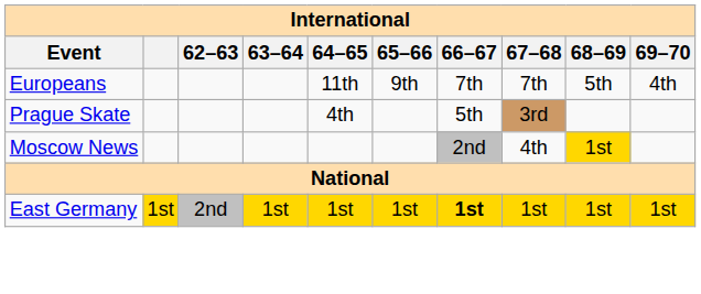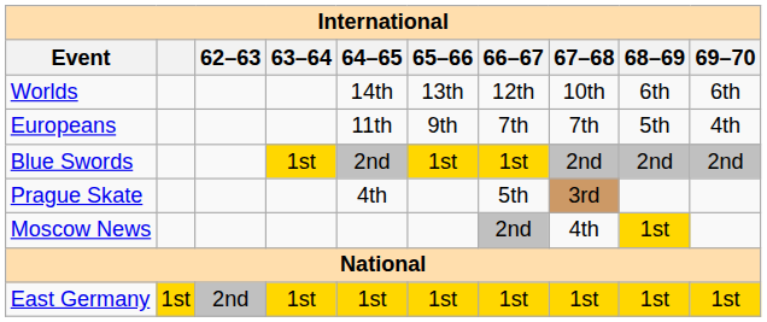 <table class="wikitable" style="text-align:center">
 <tr>
 <th style="background-color: #ffdead; " colspan=10 align=center>International</th>
 </tr>
 <tr>
 <th>Event</th>
 <th></th>
 <th>62–63</th>
 <th>63–64</th>
 <th>64–65</th>
 <th>65–66</th>
 <th>66–67</th>
 <th>67–68</th>
 <th>68–69</th>
 <th>69–70</th>
 </tr>
 <tr>
+<td align=left><a href='#'>Worlds</a></td>
+<td></td>
+<td></td>
+<td></td>
+<td>14th</td>
+<td>13th</td>
+<td>12th</td>
+<td>10th</td>
+<td>6th</td>
+<td>6th</td>
+</tr>
+<tr>
 <td align=left><a href='#'>Europeans</a></td>
 <td></td>
 <td></td>
 <td></td>
 <td>11th</td>
 <td>9th</td>
 <td>7th</td>
 <td>7th</td>
 <td>5th</td>
 <td>4th</td>
+</tr>
+<tr>
+<td align=left><a href='#'>Blue Swords</a></td>
+<td></td>
+<td></td>
+<td bgcolor=gold>1st</td>
+<td bgcolor=silver>2nd</td>
+<td bgcolor=gold>1st</td>
+<td bgcolor=gold>1st</td>
+<td bgcolor=silver>2nd</td>
+<td bgcolor=silver>2nd</td>
+<td bgcolor=silver>2nd</td>
 </tr>
 <tr>
 <td align=left><a href='#'>Prague Skate</a></td>
 <td></td>
 <td></td>
 <td></td>
 <td>4th</td>
 <td></td>
 <td>5th</td>
 <td bgcolor=cc9966>3rd</td>
 <td></td>
 <td></td>
 </tr>
 <tr>
 <td align=left><a href='#'>Moscow News</a></td>
 <td></td>
 <td></td>
 <td></td>
 <td></td>
 <td></td>
 <td bgcolor=silver>2nd</td>
 <td>4th</td>
 <td bgcolor=gold>1st</td>
 <td></td>
 </tr>
 <tr>
 <th style="background-color: #ffdead; " colspan=10 align=center>National</th>
 </tr>
 <tr>
 <td align=left><a href='#'>East Germany</a></td>
 <td bgcolor=gold>1st</td>
 <td bgcolor=silver>2nd</td>
 <td bgcolor=gold>1st</td>
 <td bgcolor=gold>1st</td>
 <td bgcolor=gold>1st</td>
-<td bgcolor=gold><strong>1st</strong></td>
+<td bgcolor=gold>1st</td>
 <td bgcolor=gold>1st</td>
 <td bgcolor=gold>1st</td>
 <td bgcolor=gold>1st</td>
 </tr>
 </table>
